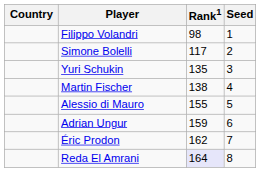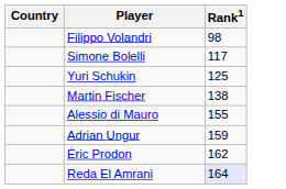 <table class="sortable wikitable">
 <tr>
 <th width="70">Country</th>
 <th width="175">Player</th>
 <th>Rank<sup>1</sup></th>
-<th>Seed</th>
 </tr>
 <tr>
 <td></td>
 <td><a href='#'>Filippo Volandri</a></td>
 <td>98</td>
-<td>1</td>
 </tr>
 <tr>
 <td></td>
 <td><a href='#'>Simone Bolelli</a></td>
 <td>117</td>
-<td>2</td>
 </tr>
 <tr>
 <td></td>
 <td><a href='#'>Yuri Schukin</a></td>
-<td>135</td>
-<td>3</td>
+<td>125</td>
 </tr>
 <tr>
 <td></td>
 <td><a href='#'>Martin Fischer</a></td>
 <td>138</td>
-<td>4</td>
 </tr>
 <tr>
 <td></td>
 <td><a href='#'>Alessio di Mauro</a></td>
 <td>155</td>
-<td>5</td>
 </tr>
 <tr>
 <td></td>
 <td><a href='#'>Adrian Ungur</a></td>
 <td>159</td>
-<td>6</td>
 </tr>
 <tr>
 <td></td>
 <td><a href='#'>Éric Prodon</a></td>
 <td>162</td>
-<td>7</td>
 </tr>
 <tr>
 <td></td>
 <td><a href='#'>Reda El Amrani</a></td>
 <td style="background: lavender;">164</td>
-<td>8</td>
 </tr>
 </table>
